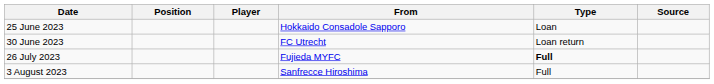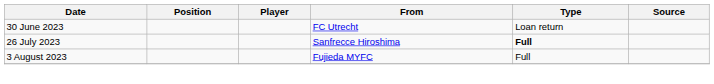 <table class="wikitable sortable" style="width:90%; text-align:center; font-size:95%; text-align:left;">
 <tr>
 <th>Date</th>
 <th>Position</th>
 <th>Player</th>
 <th>From</th>
 <th>Type</th>
 <th>Source</th>
-</tr>
-<tr>
-<td>25 June 2023</td>
-<td></td>
-<td></td>
-<td> <a href='#'>Hokkaido Consadole Sapporo</a></td>
-<td>Loan</td>
-<td></td>
 </tr>
 <tr>
 <td>30 June 2023</td>
 <td></td>
 <td></td>
 <td> <a href='#'>FC Utrecht</a></td>
 <td>Loan return</td>
 <td></td>
 </tr>
 <tr>
 <td>26 July 2023</td>
 <td></td>
 <td></td>
-<td> <a href='#'>Fujieda MYFC</a></td>
+<td> <a href='#'>Sanfrecce Hiroshima</a></td>
 <td><strong>Full</strong></td>
 <td></td>
 </tr>
 <tr>
 <td>3 August 2023</td>
 <td></td>
 <td></td>
-<td> <a href='#'>Sanfrecce Hiroshima</a></td>
+<td> <a href='#'>Fujieda MYFC</a></td>
 <td>Full</td>
 <td></td>
 </tr>
 <tr>
 </tr>
 </table>
